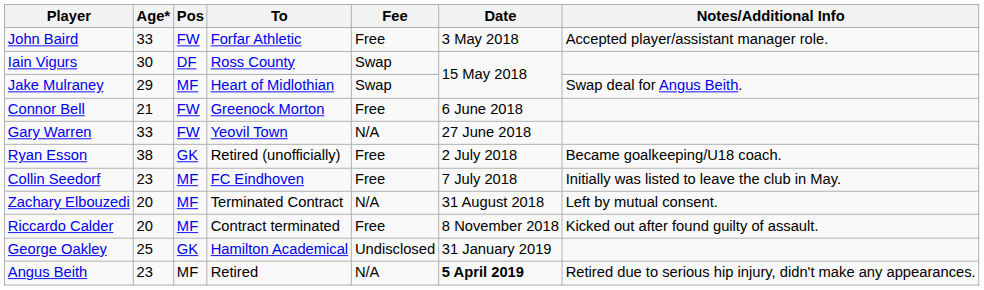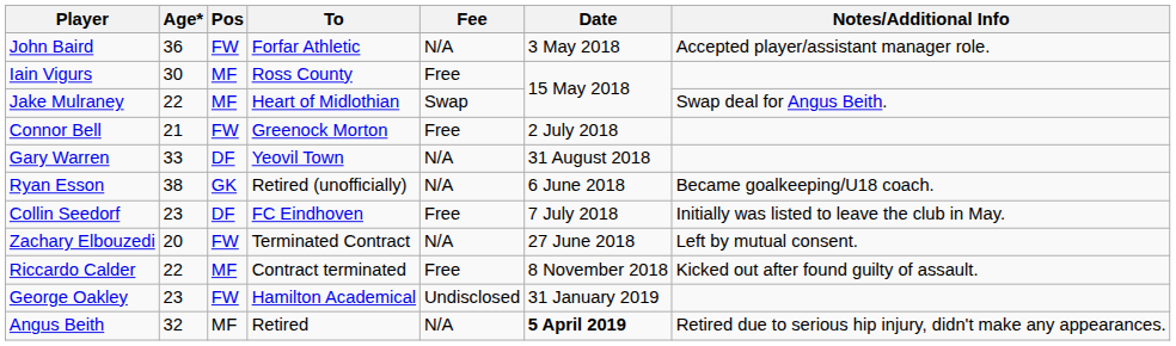 <table class="wikitable">
 <tr>
 <th>Player</th>
 <th>Age*</th>
 <th>Pos</th>
 <th>To</th>
 <th>Fee</th>
 <th>Date</th>
 <th>Notes/Additional Info</th>
 </tr>
 <tr>
 <td> <a href='#'>John Baird</a></td>
-<td>33</td>
+<td>36</td>
 <td><a href='#'>FW</a></td>
 <td> <a href='#'>Forfar Athletic</a></td>
-<td>Free</td>
+<td>N/A</td>
 <td>3 May 2018</td>
 <td>Accepted player/assistant manager role.</td>
 </tr>
 <tr>
 <td> <a href='#'>Iain Vigurs</a></td>
 <td>30</td>
-<td><a href='#'>DF</a></td>
+<td><a href='#'>MF</a></td>
 <td> <a href='#'>Ross County</a></td>
-<td>Swap</td>
+<td>Free</td>
 <td rowspan="2">15 May 2018</td>
 <td></td>
 </tr>
 <tr>
 <td> <a href='#'>Jake Mulraney</a></td>
-<td>29</td>
+<td>22</td>
 <td><a href='#'>MF</a></td>
 <td> <a href='#'>Heart of Midlothian</a></td>
 <td>Swap</td>
 <td>Swap deal for <a href='#'>Angus Beith</a>.</td>
 </tr>
 <tr>
 <td> <a href='#'>Connor Bell</a></td>
 <td>21</td>
 <td><a href='#'>FW</a></td>
 <td> <a href='#'>Greenock Morton</a></td>
 <td>Free</td>
-<td>6 June 2018</td>
+<td>2 July 2018</td>
 <td></td>
 </tr>
 <tr>
 <td> <a href='#'>Gary Warren</a></td>
 <td>33</td>
-<td><a href='#'>FW</a></td>
+<td><a href='#'>DF</a></td>
 <td> <a href='#'>Yeovil Town</a></td>
 <td>N/A</td>
-<td>27 June 2018</td>
+<td>31 August 2018</td>
 <td></td>
 </tr>
 <tr>
 <td> <a href='#'>Ryan Esson</a></td>
 <td>38</td>
 <td><a href='#'>GK</a></td>
 <td>Retired (unofficially)</td>
-<td>Free</td>
-<td>2 July 2018</td>
+<td>N/A</td>
+<td>6 June 2018</td>
 <td>Became goalkeeping/U18 coach.</td>
 </tr>
 <tr>
 <td> <a href='#'>Collin Seedorf</a></td>
 <td>23</td>
-<td><a href='#'>MF</a></td>
+<td><a href='#'>DF</a></td>
 <td> <a href='#'>FC Eindhoven</a></td>
 <td>Free</td>
 <td>7 July 2018</td>
 <td>Initially was listed to leave the club in May.</td>
 </tr>
 <tr>
 <td> <a href='#'>Zachary Elbouzedi</a></td>
 <td>20</td>
-<td><a href='#'>MF</a></td>
+<td><a href='#'>FW</a></td>
 <td>Terminated Contract</td>
 <td>N/A</td>
-<td>31 August 2018</td>
+<td>27 June 2018</td>
 <td>Left by mutual consent.</td>
 </tr>
 <tr>
 <td> <a href='#'>Riccardo Calder</a></td>
-<td>20</td>
+<td>22</td>
 <td><a href='#'>MF</a></td>
 <td>Contract terminated</td>
 <td>Free</td>
 <td>8 November 2018</td>
 <td>Kicked out after found guilty of assault.</td>
 </tr>
 <tr>
 <td> <a href='#'>George Oakley</a></td>
-<td>25</td>
-<td><a href='#'>GK</a></td>
+<td>23</td>
+<td><a href='#'>FW</a></td>
 <td> <a href='#'>Hamilton Academical</a></td>
 <td>Undisclosed</td>
 <td>31 January 2019</td>
 <td></td>
 </tr>
 <tr>
 <td> <a href='#'>Angus Beith</a></td>
-<td>23</td>
+<td>32</td>
 <td>MF</td>
 <td>Retired</td>
 <td>N/A</td>
 <td><strong>5 April 2019</strong></td>
 <td>Retired due to serious hip injury, didn't make any appearances.</td>
 </tr>
 </table>
